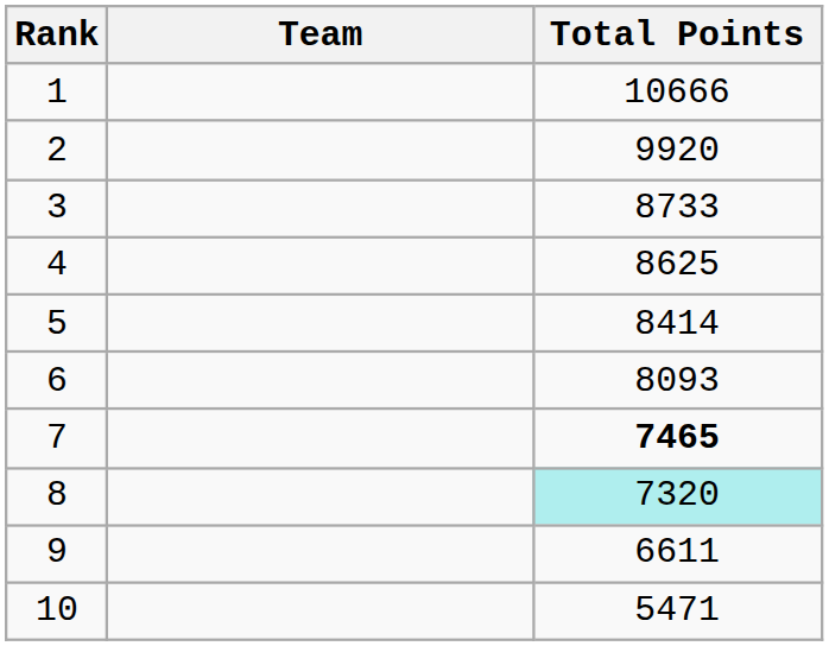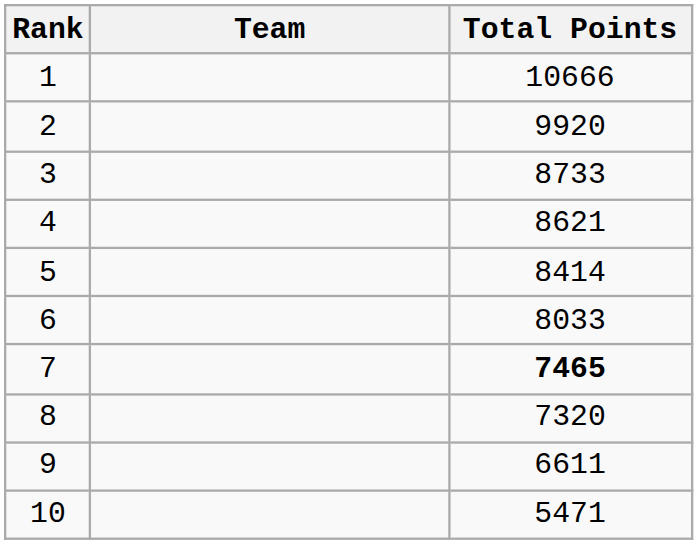 <table class="wikitable sortable" style="text-align:center">
 <tr>
 <th width=20>Rank</th>
 <th width=150>Team</th>
 <th width=100>Total Points</th>
 </tr>
 <tr>
 <td>1</td>
 <td align=left></td>
 <td>10666</td>
 </tr>
 <tr>
 <td>2</td>
 <td align=left></td>
 <td>9920</td>
 </tr>
 <tr>
 <td>3</td>
 <td align=left></td>
 <td>8733</td>
 </tr>
 <tr>
 <td>4</td>
 <td align=left></td>
-<td>8625</td>
+<td>8621</td>
 </tr>
 <tr>
 <td>5</td>
 <td align=left></td>
 <td>8414</td>
 </tr>
 <tr>
 <td>6</td>
 <td align=left></td>
-<td>8093</td>
+<td>8033</td>
 </tr>
 <tr>
 <td>7</td>
 <td align=left></td>
 <td><strong>7465</strong></td>
 </tr>
 <tr>
 <td>8</td>
 <td align=left></td>
-<td style="background: paleturquoise;">7320</td>
+<td>7320</td>
 </tr>
 <tr>
 <td>9</td>
 <td align=left></td>
 <td>6611</td>
 </tr>
 <tr>
 <td>10</td>
 <td align=left></td>
 <td>5471</td>
 </tr>
 </table>
